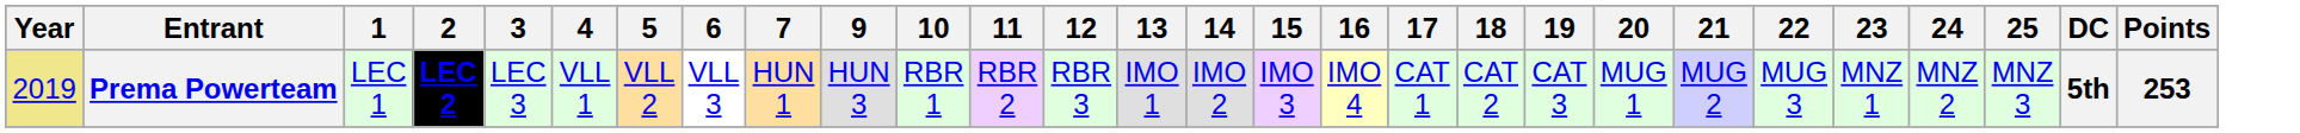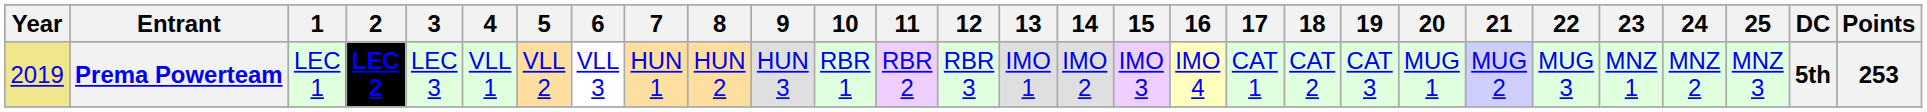 <table class="wikitable" style="text-align:center; font-size:85%">
 <tr>
 <th>Year</th>
 <th>Entrant</th>
 <th>1</th>
 <th>2</th>
 <th>3</th>
 <th>4</th>
 <th>5</th>
 <th>6</th>
 <th>7</th>
+<th>8</th>
 <th>9</th>
 <th>10</th>
 <th>11</th>
 <th>12</th>
 <th>13</th>
 <th>14</th>
 <th>15</th>
 <th>16</th>
 <th>17</th>
 <th>18</th>
 <th>19</th>
 <th>20</th>
 <th>21</th>
 <th>22</th>
 <th>23</th>
 <th>24</th>
 <th>25</th>
 <th>DC</th>
 <th>Points</th>
 </tr>
 <tr>
 <td style="background: khaki;"><a href='#'>2019</a></td>
 <th nowrap><a href='#'>Prema Powerteam</a></th>
 <td style="background:#DFFFDF;"><a href='#'>LEC<br>1</a><br></td>
 <td style="background:#000000;color:white"><strong><a href='#'><span>LEC<br>2</span></a></strong><br></td>
 <td style="background:#DFFFDF;"><a href='#'>LEC<br>3</a><br></td>
 <td style="background:#DFFFDF;"><a href='#'>VLL<br>1</a><br></td>
 <td style="background:#FFDF9F;"><a href='#'>VLL<br>2</a><br></td>
 <td style="background:#FFFFFF;"><a href='#'>VLL<br>3</a><br></td>
 <td style="background:#FFDF9F;"><a href='#'>HUN<br>1</a><br></td>
+<td style="background:#FFDF9F;"><a href='#'>HUN<br>2</a><br></td>
 <td style="background:#DFDFDF;"><a href='#'>HUN<br>3</a><br></td>
 <td style="background:#DFFFDF;"><a href='#'>RBR<br>1</a><br></td>
 <td style="background:#EFCFFF;"><a href='#'>RBR<br>2</a><br></td>
 <td style="background:#DFFFDF;"><a href='#'>RBR<br>3</a><br></td>
 <td style="background:#DFDFDF;"><a href='#'>IMO<br>1</a><br></td>
 <td style="background:#DFDFDF;"><a href='#'>IMO<br>2</a><br></td>
 <td style="background:#EFCFFF;"><a href='#'>IMO<br>3</a><br></td>
 <td style="background:#FFFFBF;"><a href='#'>IMO<br>4</a><br></td>
 <td style="background:#DFFFDF;"><a href='#'>CAT<br>1</a><br></td>
 <td style="background:#DFFFDF;"><a href='#'>CAT<br>2</a><br></td>
 <td style="background:#DFFFDF;"><a href='#'>CAT<br>3</a><br></td>
 <td style="background:#DFFFDF;"><a href='#'>MUG<br>1</a><br></td>
 <td style="background:#CFCFFF;"><a href='#'>MUG<br>2</a><br></td>
 <td style="background:#DFFFDF;"><a href='#'>MUG<br>3</a><br></td>
 <td style="background:#DFFFDF;"><a href='#'>MNZ<br>1</a><br></td>
 <td style="background:#DFFFDF;"><a href='#'>MNZ<br>2</a><br></td>
 <td style="background:#DFFFDF;"><a href='#'>MNZ<br>3</a><br></td>
 <th>5th</th>
 <th>253</th>
 </tr>
 </table>
